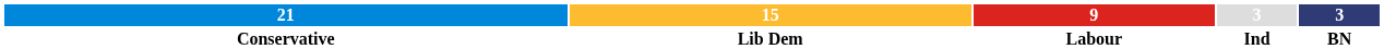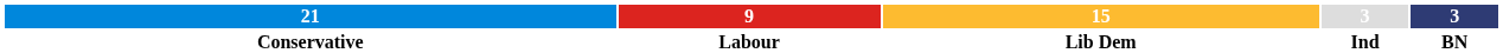 <table style="width:100%; text-align:center;">
 <tr style="color:white;">
 <td style="background:#0087DC; width:41.18%;"><strong>21</strong></td>
+<td style="background:#DC241F; width:17.65%;"><strong>9</strong></td>
 <td style="background:#FDBB30; width:29.41%;"><strong>15</strong></td>
-<td style="background:#DC241F; width:17.65%;"><strong>9</strong></td>
 <td style="background:#DDDDDD; width:5.88%;"><strong>3</strong></td>
 <td style="background:#2E3B74; width:5.88%;"><strong>3</strong></td>
 </tr>
 <tr>
 <td><span><strong>Conservative</strong></span></td>
+<td><span><strong>Labour</strong></span></td>
 <td><span><strong>Lib Dem</strong></span></td>
-<td><span><strong>Labour</strong></span></td>
 <td><span><strong>Ind</strong></span></td>
 <td><span><strong>BN</strong></span></td>
 </tr>
 </table>
